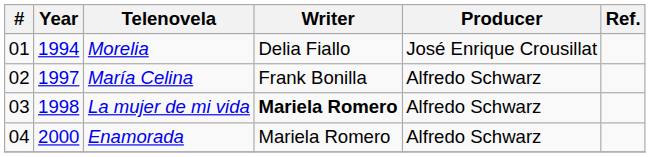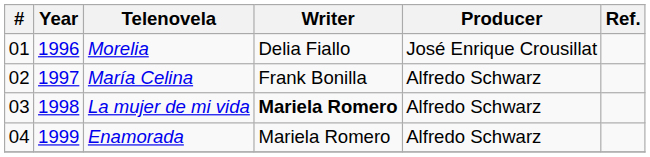 <table class="wikitable sortable">
 <tr>
 <th>#</th>
 <th>Year</th>
 <th>Telenovela</th>
 <th>Writer</th>
 <th>Producer</th>
 <th>Ref.</th>
 </tr>
 <tr>
 <td>01</td>
-<td><a href='#'>1994</a></td>
+<td><a href='#'>1996</a></td>
 <td><em><a href='#'>Morelia</a></em></td>
 <td>Delia Fiallo</td>
 <td>José Enrique Crousillat</td>
 <td></td>
 </tr>
 <tr>
 <td>02</td>
 <td><a href='#'>1997</a></td>
 <td><em><a href='#'>María Celina</a></em></td>
 <td>Frank Bonilla</td>
 <td>Alfredo Schwarz</td>
 <td></td>
 </tr>
 <tr>
 <td>03</td>
 <td><a href='#'>1998</a></td>
 <td><em><a href='#'>La mujer de mi vida</a></em></td>
 <td><strong>Mariela Romero</strong></td>
 <td>Alfredo Schwarz</td>
 <td></td>
 </tr>
 <tr>
 <td>04</td>
-<td><a href='#'>2000</a></td>
+<td><a href='#'>1999</a></td>
 <td><em><a href='#'>Enamorada</a></em></td>
 <td>Mariela Romero</td>
 <td>Alfredo Schwarz</td>
 <td></td>
 </tr>
 <tr>
 </tr>
 </table>
